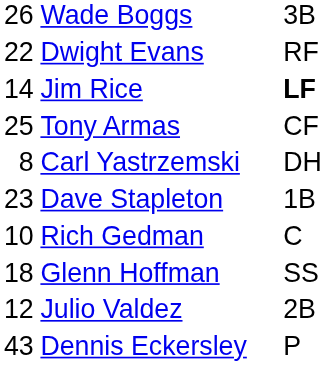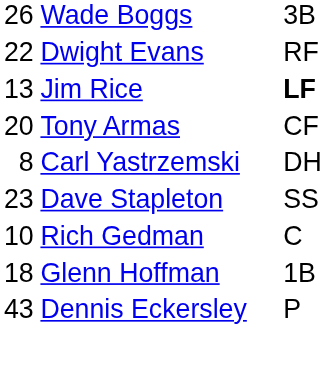 <table>
 <tr>
 <td>26</td>
 <td><a href='#'>Wade Boggs</a></td>
 <td>3B</td>
 </tr>
 <tr>
 <td>22</td>
 <td><a href='#'>Dwight Evans</a></td>
 <td>RF</td>
 </tr>
 <tr>
-<td>14</td>
+<td>13</td>
 <td><a href='#'>Jim Rice</a></td>
 <td><strong>LF</strong></td>
 </tr>
 <tr>
-<td>25</td>
+<td>20</td>
 <td><a href='#'>Tony Armas</a></td>
 <td>CF</td>
 </tr>
 <tr>
 <td>  8</td>
 <td><a href='#'>Carl Yastrzemski</a></td>
 <td>DH</td>
 </tr>
 <tr>
 <td>23</td>
 <td><a href='#'>Dave Stapleton</a></td>
-<td>1B</td>
+<td>SS</td>
 </tr>
 <tr>
 <td>10</td>
 <td><a href='#'>Rich Gedman</a></td>
 <td>C</td>
 </tr>
 <tr>
 <td>18</td>
 <td><a href='#'>Glenn Hoffman</a></td>
-<td>SS</td>
-</tr>
-<tr>
-<td>12</td>
-<td><a href='#'>Julio Valdez</a></td>
-<td>2B</td>
+<td>1B</td>
 </tr>
 <tr>
 <td>43</td>
 <td><a href='#'>Dennis Eckersley</a>    </td>
 <td>P</td>
 </tr>
 </table>
